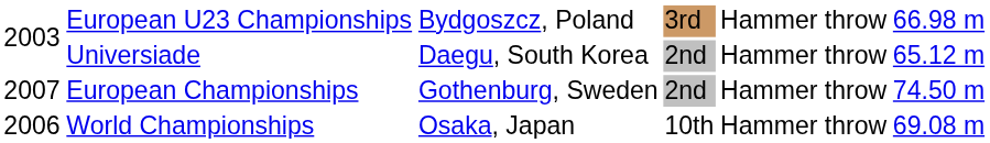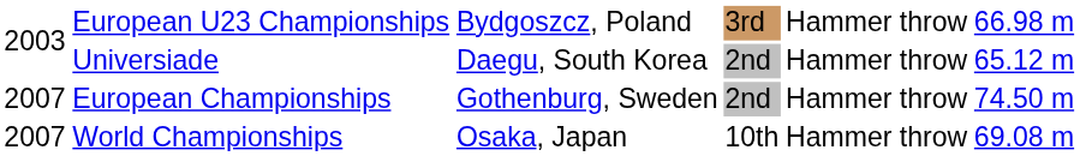 <table>
 <tr>
 <td rowspan=2>2003</td>
 <td><a href='#'>European U23 Championships</a></td>
 <td><a href='#'>Bydgoszcz</a>, Poland</td>
 <td bgcolor=cc9966>3rd</td>
 <td>Hammer throw</td>
 <td><a href='#'>66.98 m</a></td>
 </tr>
 <tr>
 <td><a href='#'>Universiade</a></td>
 <td><a href='#'>Daegu</a>, South Korea</td>
 <td bgcolor=silver>2nd</td>
 <td>Hammer throw</td>
 <td><a href='#'>65.12 m</a></td>
 </tr>
 <tr>
 <td>2007</td>
 <td><a href='#'>European Championships</a></td>
 <td><a href='#'>Gothenburg</a>, Sweden</td>
 <td bgcolor=silver>2nd</td>
 <td>Hammer throw</td>
 <td><a href='#'>74.50 m</a></td>
 </tr>
 <tr>
-<td>2006</td>
+<td>2007</td>
 <td><a href='#'>World Championships</a></td>
 <td><a href='#'>Osaka</a>, Japan</td>
 <td>10th</td>
 <td>Hammer throw</td>
 <td><a href='#'>69.08 m</a></td>
 </tr>
 </table>
